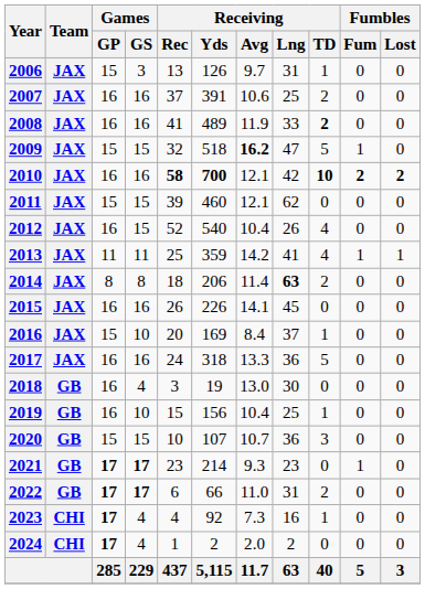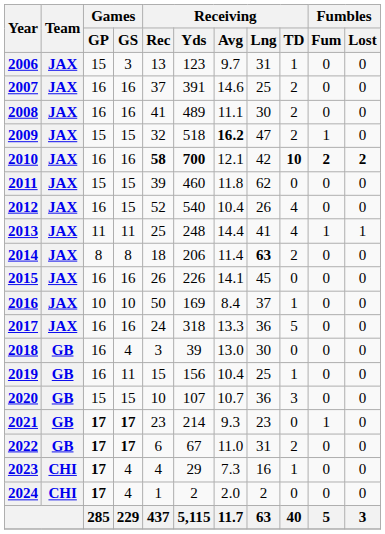 <table class="wikitable" style="text-align:center;">
 <tr>
 <th rowspan="2">Year</th>
 <th rowspan="2">Team</th>
 <th colspan="2">Games</th>
 <th colspan="5">Receiving</th>
 <th colspan="2">Fumbles</th>
 </tr>
 <tr>
 <th>GP</th>
 <th>GS</th>
 <th>Rec</th>
 <th>Yds</th>
 <th>Avg</th>
 <th>Lng</th>
 <th>TD</th>
 <th>Fum</th>
 <th>Lost</th>
 </tr>
 <tr>
 <th><a href='#'>2006</a></th>
 <th><a href='#'>JAX</a></th>
 <td>15</td>
 <td>3</td>
 <td>13</td>
-<td>126</td>
+<td>123</td>
 <td>9.7</td>
 <td>31</td>
 <td>1</td>
 <td>0</td>
 <td>0</td>
 </tr>
 <tr>
 <th><a href='#'>2007</a></th>
 <th><a href='#'>JAX</a></th>
 <td>16</td>
 <td>16</td>
 <td>37</td>
 <td>391</td>
-<td>10.6</td>
+<td>14.6</td>
 <td>25</td>
 <td>2</td>
 <td>0</td>
 <td>0</td>
 </tr>
 <tr>
 <th><a href='#'>2008</a></th>
 <th><a href='#'>JAX</a></th>
 <td>16</td>
 <td>16</td>
 <td>41</td>
 <td>489</td>
-<td>11.9</td>
-<td>33</td>
-<td><strong>2</strong></td>
+<td>11.1</td>
+<td>30</td>
+<td>2</td>
 <td>0</td>
 <td>0</td>
 </tr>
 <tr>
 <th><a href='#'>2009</a></th>
 <th><a href='#'>JAX</a></th>
 <td>15</td>
 <td>15</td>
 <td>32</td>
 <td>518</td>
 <td><strong>16.2</strong></td>
 <td>47</td>
-<td>5</td>
+<td>2</td>
 <td>1</td>
 <td>0</td>
 </tr>
 <tr>
 <th><a href='#'>2010</a></th>
 <th><a href='#'>JAX</a></th>
 <td>16</td>
 <td>16</td>
 <td><strong>58</strong></td>
 <td><strong>700</strong></td>
 <td>12.1</td>
 <td>42</td>
 <td><strong>10</strong></td>
 <td><strong>2</strong></td>
 <td><strong>2</strong></td>
 </tr>
 <tr>
 <th><a href='#'>2011</a></th>
 <th><a href='#'>JAX</a></th>
 <td>15</td>
 <td>15</td>
 <td>39</td>
 <td>460</td>
-<td>12.1</td>
+<td>11.8</td>
 <td>62</td>
 <td>0</td>
 <td>0</td>
 <td>0</td>
 </tr>
 <tr>
 <th><a href='#'>2012</a></th>
 <th><a href='#'>JAX</a></th>
 <td>16</td>
 <td>15</td>
 <td>52</td>
 <td>540</td>
 <td>10.4</td>
 <td>26</td>
 <td>4</td>
 <td>0</td>
 <td>0</td>
 </tr>
 <tr>
 <th><a href='#'>2013</a></th>
 <th><a href='#'>JAX</a></th>
 <td>11</td>
 <td>11</td>
 <td>25</td>
-<td>359</td>
-<td>14.2</td>
+<td>248</td>
+<td>14.4</td>
 <td>41</td>
 <td>4</td>
 <td>1</td>
 <td>1</td>
 </tr>
 <tr>
 <th><a href='#'>2014</a></th>
 <th><a href='#'>JAX</a></th>
 <td>8</td>
 <td>8</td>
 <td>18</td>
 <td>206</td>
 <td>11.4</td>
 <td><strong>63</strong></td>
 <td>2</td>
 <td>0</td>
 <td>0</td>
 </tr>
 <tr>
 <th><a href='#'>2015</a></th>
 <th><a href='#'>JAX</a></th>
 <td>16</td>
 <td>16</td>
 <td>26</td>
 <td>226</td>
 <td>14.1</td>
 <td>45</td>
 <td>0</td>
 <td>0</td>
 <td>0</td>
 </tr>
 <tr>
 <th><a href='#'>2016</a></th>
 <th><a href='#'>JAX</a></th>
-<td>15</td>
 <td>10</td>
-<td>20</td>
+<td>10</td>
+<td>50</td>
 <td>169</td>
 <td>8.4</td>
 <td>37</td>
 <td>1</td>
 <td>0</td>
 <td>0</td>
 </tr>
 <tr>
 <th><a href='#'>2017</a></th>
 <th><a href='#'>JAX</a></th>
 <td>16</td>
 <td>16</td>
 <td>24</td>
 <td>318</td>
 <td>13.3</td>
 <td>36</td>
 <td>5</td>
 <td>0</td>
 <td>0</td>
 </tr>
 <tr>
 <th><a href='#'>2018</a></th>
 <th><a href='#'>GB</a></th>
 <td>16</td>
 <td>4</td>
 <td>3</td>
-<td>19</td>
+<td>39</td>
 <td>13.0</td>
 <td>30</td>
 <td>0</td>
 <td>0</td>
 <td>0</td>
 </tr>
 <tr>
 <th><a href='#'>2019</a></th>
 <th><a href='#'>GB</a></th>
 <td>16</td>
-<td>10</td>
+<td>11</td>
 <td>15</td>
 <td>156</td>
 <td>10.4</td>
 <td>25</td>
 <td>1</td>
 <td>0</td>
 <td>0</td>
 </tr>
 <tr>
 <th><a href='#'>2020</a></th>
 <th><a href='#'>GB</a></th>
 <td>15</td>
 <td>15</td>
 <td>10</td>
 <td>107</td>
 <td>10.7</td>
 <td>36</td>
 <td>3</td>
 <td>0</td>
 <td>0</td>
 </tr>
 <tr>
 <th><a href='#'>2021</a></th>
 <th><a href='#'>GB</a></th>
 <td><strong>17</strong></td>
 <td><strong>17</strong></td>
 <td>23</td>
 <td>214</td>
 <td>9.3</td>
 <td>23</td>
 <td>0</td>
 <td>1</td>
 <td>0</td>
 </tr>
 <tr>
 <th><a href='#'>2022</a></th>
 <th><a href='#'>GB</a></th>
 <td><strong>17</strong></td>
 <td><strong>17</strong></td>
 <td>6</td>
-<td>66</td>
+<td>67</td>
 <td>11.0</td>
 <td>31</td>
 <td>2</td>
 <td>0</td>
 <td>0</td>
 </tr>
 <tr>
 <th><a href='#'>2023</a></th>
 <th><a href='#'>CHI</a></th>
 <td><strong>17</strong></td>
 <td>4</td>
 <td>4</td>
-<td>92</td>
+<td>29</td>
 <td>7.3</td>
 <td>16</td>
 <td>1</td>
 <td>0</td>
 <td>0</td>
 </tr>
 <tr>
 <th><a href='#'>2024</a></th>
 <th><a href='#'>CHI</a></th>
 <td><strong>17</strong></td>
 <td>4</td>
 <td>1</td>
 <td>2</td>
 <td>2.0</td>
 <td>2</td>
 <td>0</td>
 <td>0</td>
 <td>0</td>
 </tr>
 <tr>
 <th colspan="2"></th>
 <th>285</th>
 <th>229</th>
 <th>437</th>
 <th>5,115</th>
 <th>11.7</th>
 <th>63</th>
 <th>40</th>
 <th>5</th>
 <th>3</th>
 </tr>
 <tr>
 </tr>
 </table>
